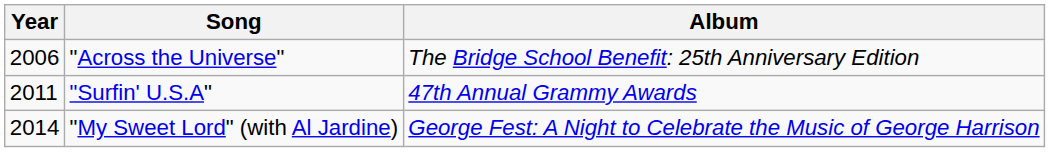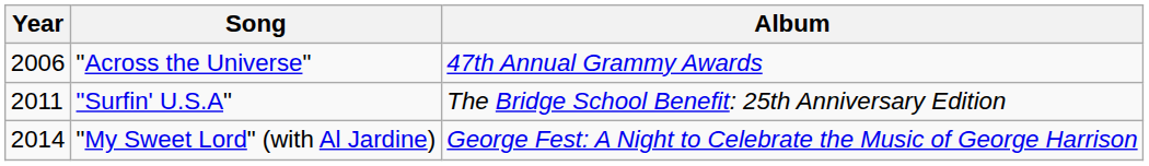 <table class="wikitable">
 <tr>
 <th scope="col">Year</th>
 <th scope="col">Song</th>
 <th scope="col">Album</th>
 </tr>
 <tr>
 <td>2006</td>
 <td>"<a href='#'>Across the Universe</a>"</td>
-<td><em>The <a href='#'>Bridge School Benefit</a>: 25th Anniversary Edition</em></td>
+<td><em><a href='#'>47th Annual Grammy Awards</a></em></td>
 </tr>
 <tr>
 <td>2011</td>
 <td><a href='#'>"Surfin' U.S.A</a>"</td>
-<td><em><a href='#'>47th Annual Grammy Awards</a></em></td>
+<td><em>The <a href='#'>Bridge School Benefit</a>: 25th Anniversary Edition</em></td>
 </tr>
 <tr>
 <td>2014</td>
 <td>"<a href='#'>My Sweet Lord</a>" (with <a href='#'>Al Jardine</a>)</td>
 <td><em><a href='#'>George Fest: A Night to Celebrate the Music of George Harrison</a></em></td>
 </tr>
 </table>
